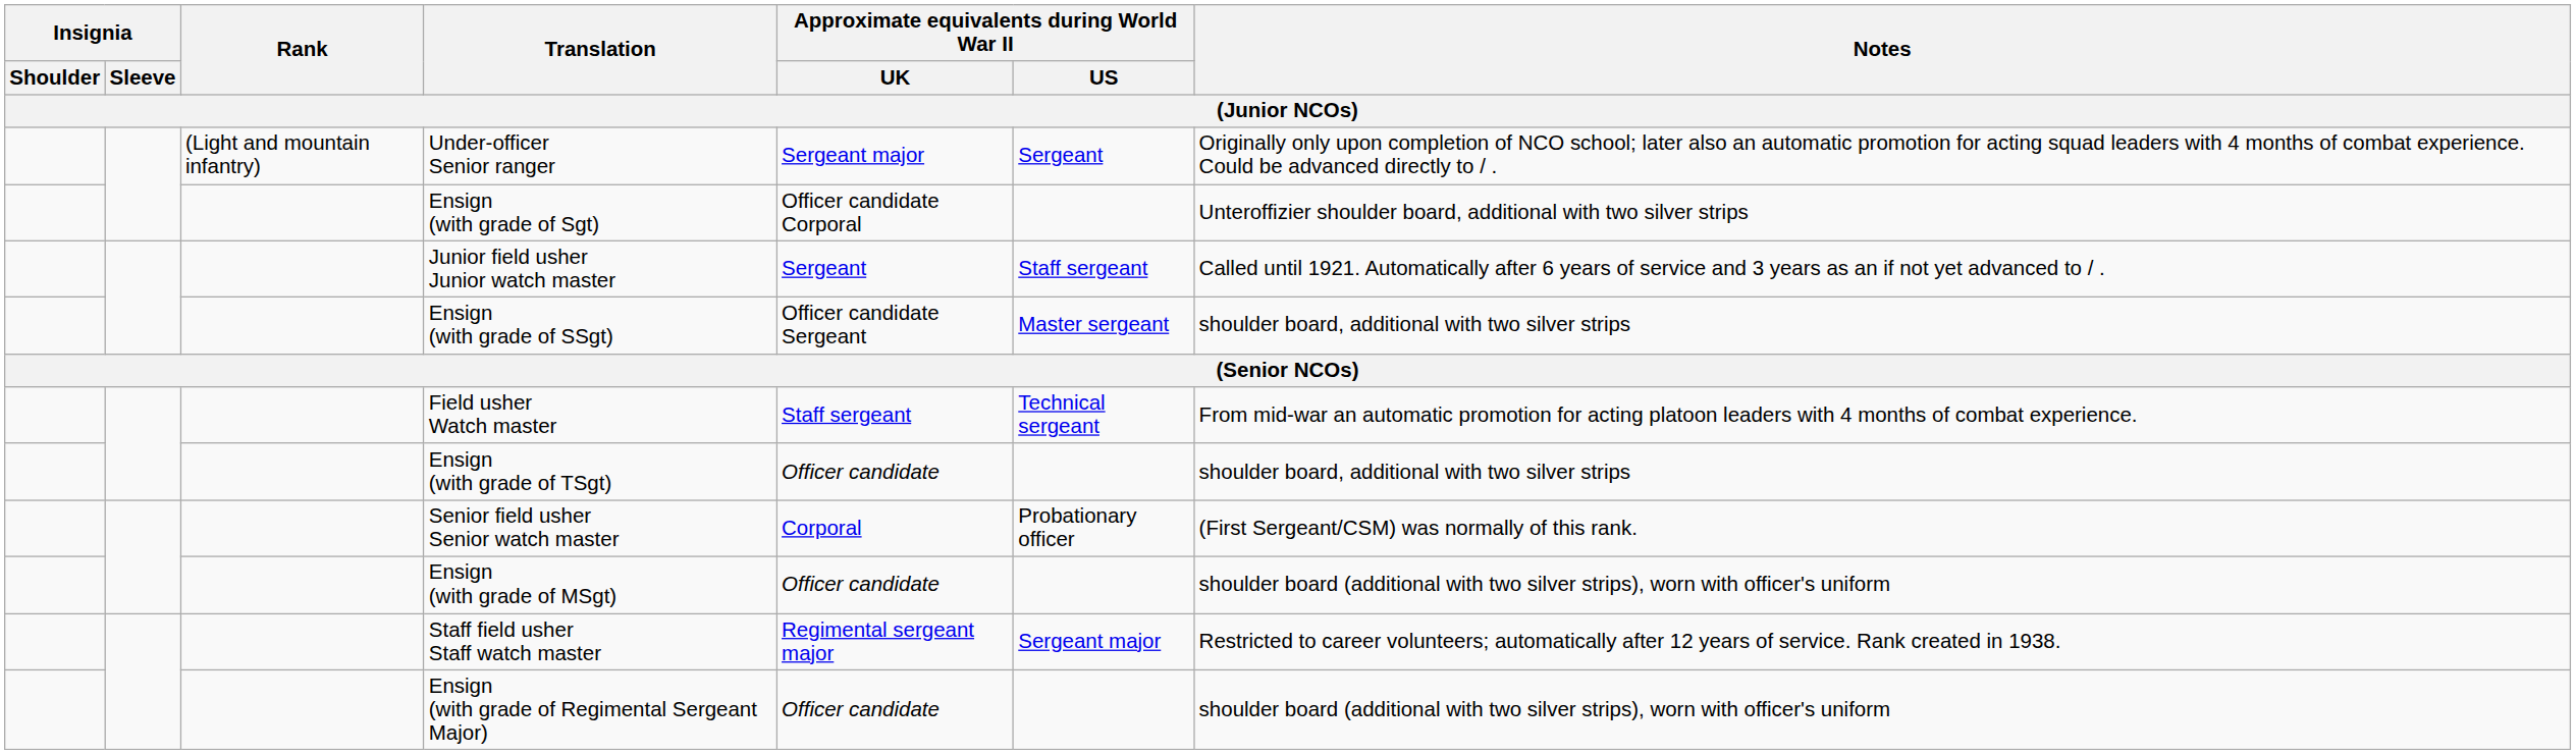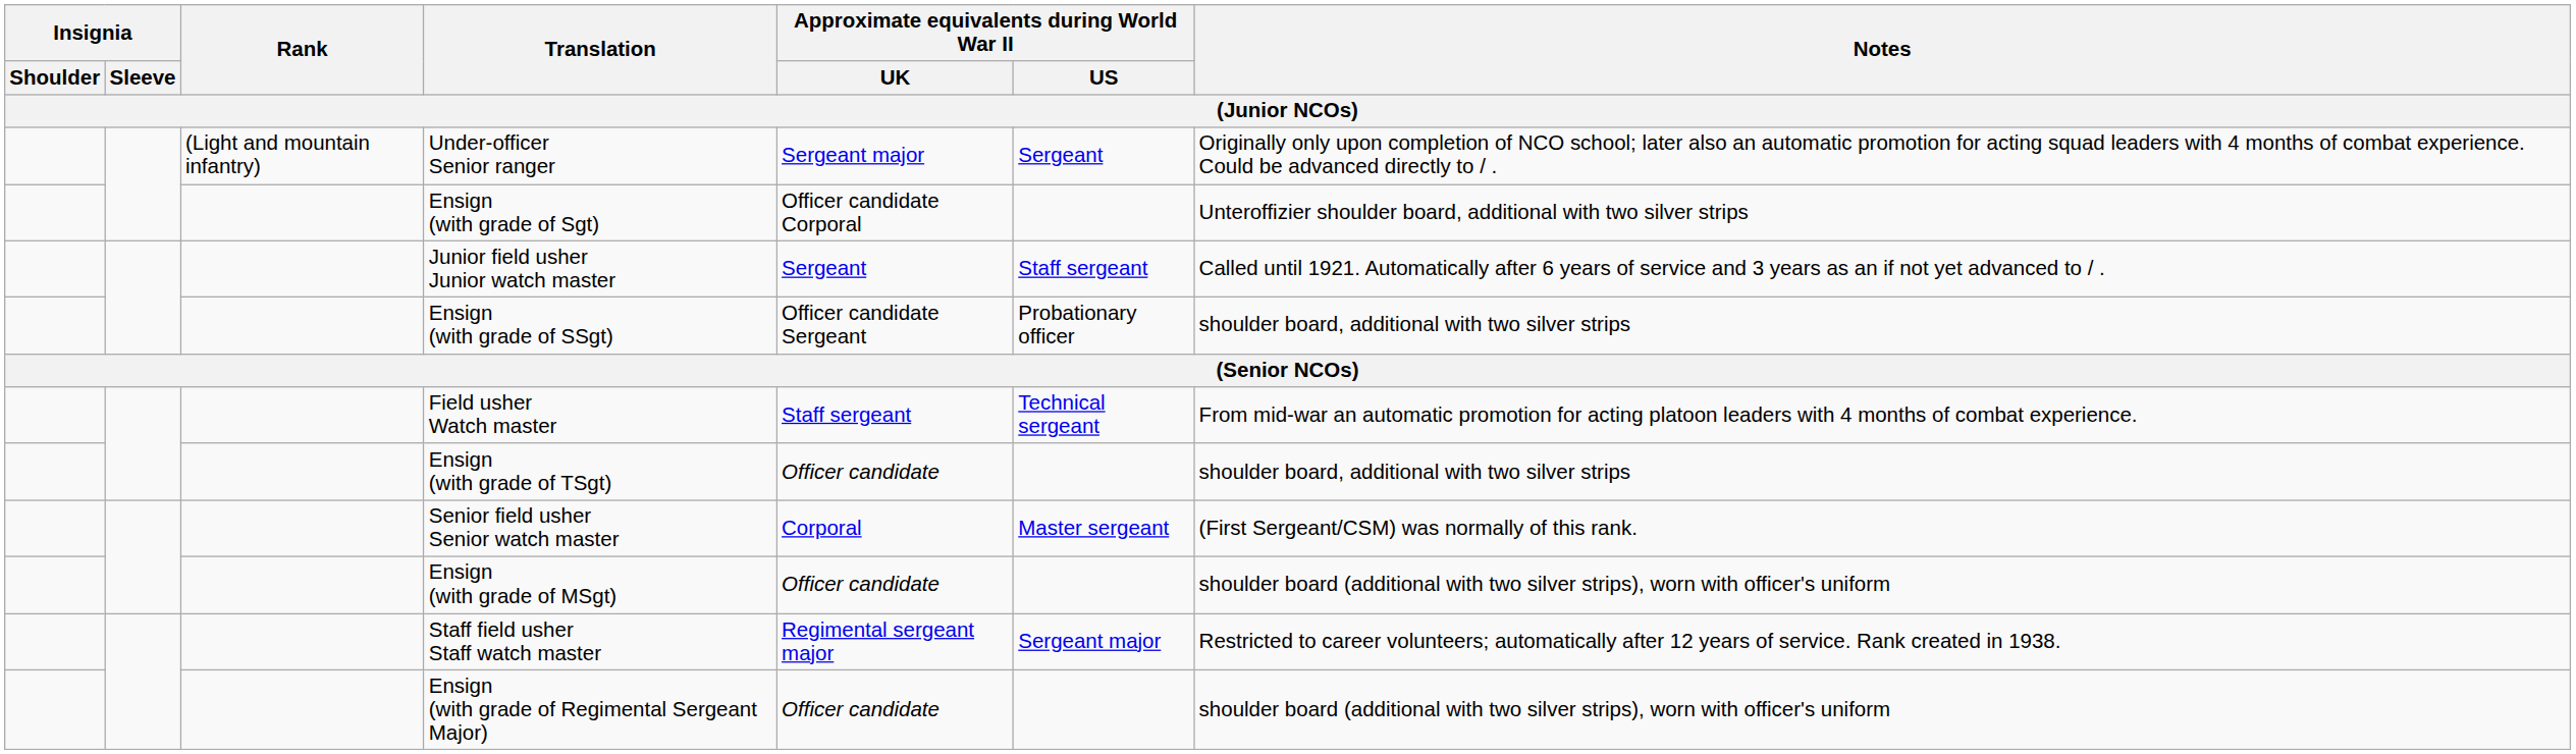 <table class="wikitable">
 <tr>
 <th colspan=2>Insignia</th>
 <th rowspan=2>Rank</th>
 <th rowspan=2>Translation</th>
 <th colspan=2>Approximate equivalents during World War II</th>
 <th rowspan=2>Notes</th>
 </tr>
 <tr>
 <th>Shoulder</th>
 <th>Sleeve</th>
 <th>UK</th>
 <th>US</th>
 </tr>
 <tr style="text-align:center;">
 <th colspan=7> (Junior NCOs)</th>
 </tr>
 <tr>
 <td></td>
 <td rowspan=2></td>
 <td> (Light and mountain infantry)</td>
 <td>Under-officer<br>Senior ranger</td>
 <td><a href='#'>Sergeant major</a></td>
 <td><a href='#'>Sergeant</a></td>
 <td>Originally only upon completion of NCO school; later also an automatic promotion for acting squad leaders with 4 months of combat experience. Could be advanced directly to  / .</td>
 </tr>
 <tr>
 <td></td>
 <td><br></td>
 <td>Ensign<br>(with grade of Sgt)</td>
 <td>Officer candidate Corporal</td>
 <td></td>
 <td>Unteroffizier shoulder board, additional with two silver strips</td>
 </tr>
 <tr>
 <td></td>
 <td rowspan=2></td>
 <td><br></td>
 <td>Junior field usher<br>Junior watch master</td>
 <td><a href='#'>Sergeant</a></td>
 <td><a href='#'>Staff sergeant</a></td>
 <td>Called  until 1921. Automatically after 6 years of service and 3 years as an  if not yet advanced to  / .</td>
 </tr>
 <tr>
 <td></td>
 <td><br></td>
 <td>Ensign<br>(with grade of SSgt)</td>
 <td>Officer candidate Sergeant</td>
-<td><a href='#'>Master sergeant</a></td>
+<td>Probationary officer</td>
 <td> shoulder board, additional with two silver strips</td>
 </tr>
 <tr style="text-align:center;">
 <th colspan=7> (Senior NCOs)</th>
 </tr>
 <tr>
 <td></td>
 <td rowspan=2></td>
 <td></td>
 <td>Field usher<br>Watch master</td>
 <td><a href='#'>Staff sergeant</a></td>
 <td><a href='#'>Technical sergeant</a></td>
 <td>From mid-war an automatic promotion for acting platoon leaders with 4 months of combat experience.</td>
 </tr>
 <tr>
 <td></td>
 <td><br></td>
 <td>Ensign<br>(with grade of TSgt)</td>
 <td><em>Officer candidate</em></td>
 <td></td>
 <td> shoulder board, additional with two silver strips</td>
 </tr>
 <tr>
 <td></td>
 <td rowspan=2></td>
 <td></td>
 <td>Senior field usher<br>Senior watch master</td>
 <td><a href='#'>Corporal</a></td>
-<td>Probationary officer</td>
+<td><a href='#'>Master sergeant</a></td>
 <td> (First Sergeant/CSM) was normally of this rank.</td>
 </tr>
 <tr>
 <td></td>
 <td><br></td>
 <td>Ensign<br>(with grade of MSgt)</td>
 <td><em>Officer candidate</em></td>
 <td></td>
 <td> shoulder board (additional with two silver strips), worn with officer's uniform</td>
 </tr>
 <tr>
 <td></td>
 <td rowspan=2></td>
 <td></td>
 <td>Staff field usher<br>Staff watch master</td>
 <td><a href='#'>Regimental sergeant major</a></td>
 <td><a href='#'>Sergeant major</a></td>
 <td>Restricted to career volunteers; automatically after 12 years of service. Rank created in 1938.</td>
 </tr>
 <tr>
 <td></td>
 <td><br></td>
 <td>Ensign<br>(with grade of Regimental Sergeant Major)</td>
 <td><em>Officer candidate</em></td>
 <td></td>
 <td> shoulder board (additional with two silver strips), worn with officer's uniform</td>
 </tr>
 </table>
